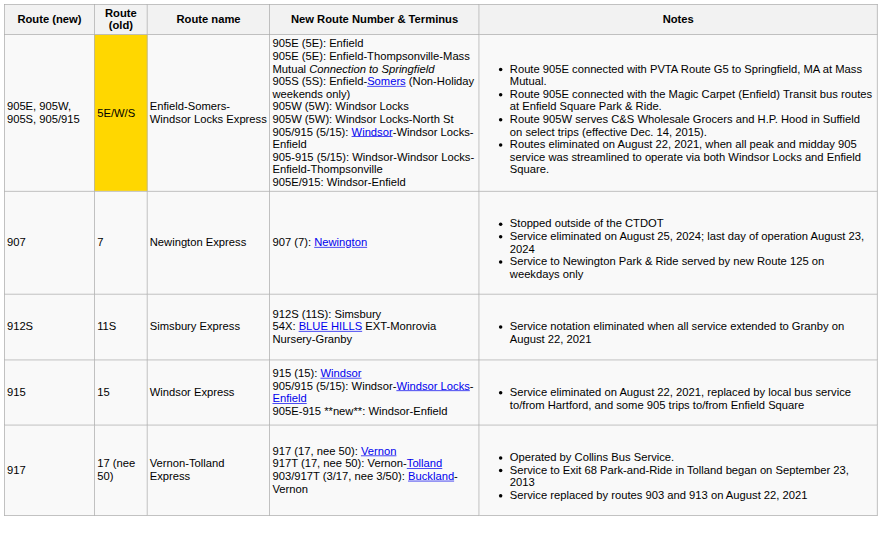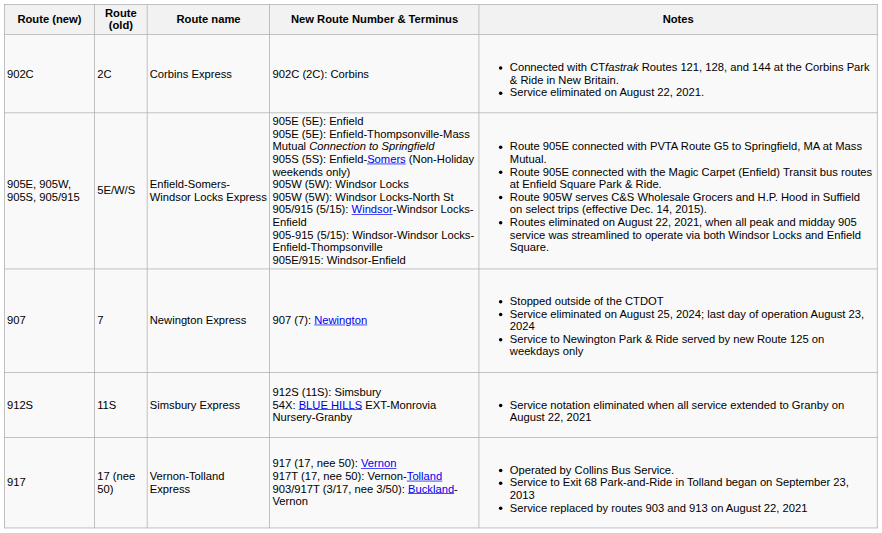 <table class="wikitable">
 <tr>
 <th>Route (new)</th>
 <th>Route (old)</th>
 <th>Route name</th>
 <th>New Route Number & Terminus</th>
 <th>Notes</th>
 </tr>
 <tr>
+<td>902C</td>
+<td>2C</td>
+<td>Corbins Express</td>
+<td>902C (2C): Corbins</td>
+<td><br><ul><li>Connected with CT<em>fastrak</em> Routes 121, 128, and 144 at the Corbins Park & Ride in New Britain.</li><li>Service eliminated on August 22, 2021.</li></ul></td>
+</tr>
+<tr>
 <td>905E, 905W, 905S, 905/915</td>
-<td style="background: gold;">5E/W/S</td>
+<td>5E/W/S</td>
 <td>Enfield-Somers-Windsor Locks Express</td>
 <td>905E (5E): Enfield<br>905E (5E): Enfield-Thompsonville-Mass Mutual <em>Connection to Springfield</em><br>905S (5S): Enfield-<a href='#'>Somers</a> (Non-Holiday weekends only)<br>905W (5W): Windsor Locks<br>905W (5W): Windsor Locks-North St<br>905/915 (5/15): <a href='#'>Windsor</a>-Windsor Locks-Enfield<br>905-915 (5/15): Windsor-Windsor Locks-Enfield-Thompsonville<br>905E/915: Windsor-Enfield</td>
 <td><br><ul><li>Route 905E connected with PVTA Route G5 to Springfield, MA at Mass Mutual.</li><li>Route 905E connected with the Magic Carpet (Enfield) Transit bus routes at Enfield Square Park & Ride.</li><li>Route 905W serves C&S Wholesale Grocers and H.P. Hood in Suffield on select trips (effective Dec. 14, 2015).</li><li>Routes eliminated on August 22, 2021, when all peak and midday 905 service was streamlined to operate via both Windsor Locks and Enfield Square.</li></ul></td>
 </tr>
 <tr>
 <td>907</td>
 <td>7</td>
 <td>Newington Express</td>
 <td>907 (7): <a href='#'>Newington</a></td>
 <td><br><ul><li>Stopped outside of the CTDOT</li><li>Service eliminated on August 25, 2024; last day of operation August 23, 2024</li><li>Service to Newington Park & Ride served by new Route 125 on weekdays only</li></ul></td>
 </tr>
 <tr>
 <td>912S</td>
 <td>11S</td>
 <td>Simsbury Express</td>
 <td>912S (11S): Simsbury<br>54X: <a href='#'>BLUE HILLS</a> EXT-Monrovia Nursery-Granby</td>
 <td><br><ul><li>Service notation eliminated when all service extended to Granby on August 22, 2021</li></ul></td>
 </tr>
 <tr>
-<td>915</td>
-<td>15</td>
-<td>Windsor Express</td>
-<td>915 (15): <a href='#'>Windsor</a><br>905/915 (5/15): Windsor-<a href='#'>Windsor Locks</a>-<a href='#'>Enfield</a><br>905E-915 **new**: Windsor-Enfield</td>
-<td><br><ul><li>Service eliminated on August 22, 2021, replaced by local bus service to/from Hartford, and some 905 trips to/from Enfield Square</li></ul></td>
-</tr>
-<tr>
 <td>917</td>
 <td>17 (nee 50)</td>
 <td>Vernon-Tolland Express</td>
 <td>917 (17, nee 50): <a href='#'>Vernon</a><br>917T (17, nee 50): Vernon-<a href='#'>Tolland</a><br>903/917T (3/17, nee 3/50): <a href='#'>Buckland</a>-Vernon</td>
 <td><br><ul><li>Operated by Collins Bus Service.</li><li>Service to Exit 68 Park-and-Ride in Tolland began on September 23, 2013</li><li>Service replaced by routes 903 and 913 on August 22, 2021</li></ul></td>
 </tr>
 </table>
